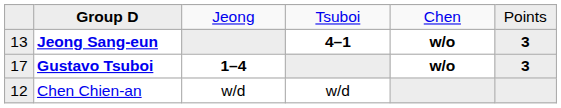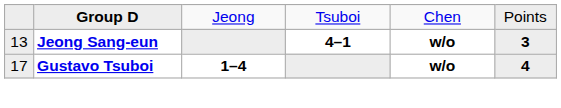 <table class="wikitable" style="font-size:90%">
 <tr style="text-align:center;">
 <td style="background-color:#ededed;" width="20"></td>
 <td style="background-color:#ededed;" width="130" style="text-align:center;"><strong>Group D</strong></td>
 <td width="90"> <a href='#'>Jeong</a></td>
 <td width="90"> <a href='#'>Tsuboi</a></td>
 <td width="90"> <a href='#'>Chen</a></td>
 <td style="background-color:#ededed;" width="50">Points</td>
 </tr>
 <tr style="text-align:center;background-color:#ffffff;">
 <td style="background-color:#ededed;">13</td>
 <td style="text-align:left;"> <strong><a href='#'>Jeong Sang-eun</a></strong></td>
 <td style="background-color:#ededed;"></td>
 <td><strong>4–1</strong></td>
 <td><strong>w/o</strong></td>
 <td style="background-color:#ededed;"><strong>3</strong></td>
 </tr>
 <tr style="text-align:center;background-color:#ffffff;">
 <td style="background-color:#ededed;">17</td>
 <td style="text-align:left;"> <strong><a href='#'>Gustavo Tsuboi</a></strong></td>
 <td><strong>1–4</strong></td>
 <td style="background-color:#ededed;"></td>
 <td><strong>w/o</strong></td>
-<td style="background-color:#ededed;"><strong>3</strong></td>
-</tr>
-<tr style="text-align:center;background-color:#ffffff;">
-<td style="background-color:#ededed;">12</td>
-<td style="text-align:left;"> <a href='#'>Chen Chien-an</a></td>
-<td>w/d</td>
-<td>w/d</td>
-<td style="background-color:#ededed;"></td>
-<td style="background-color:#ededed;"></td>
+<td style="background-color:#ededed;"><strong>4</strong></td>
 </tr>
 </table>
